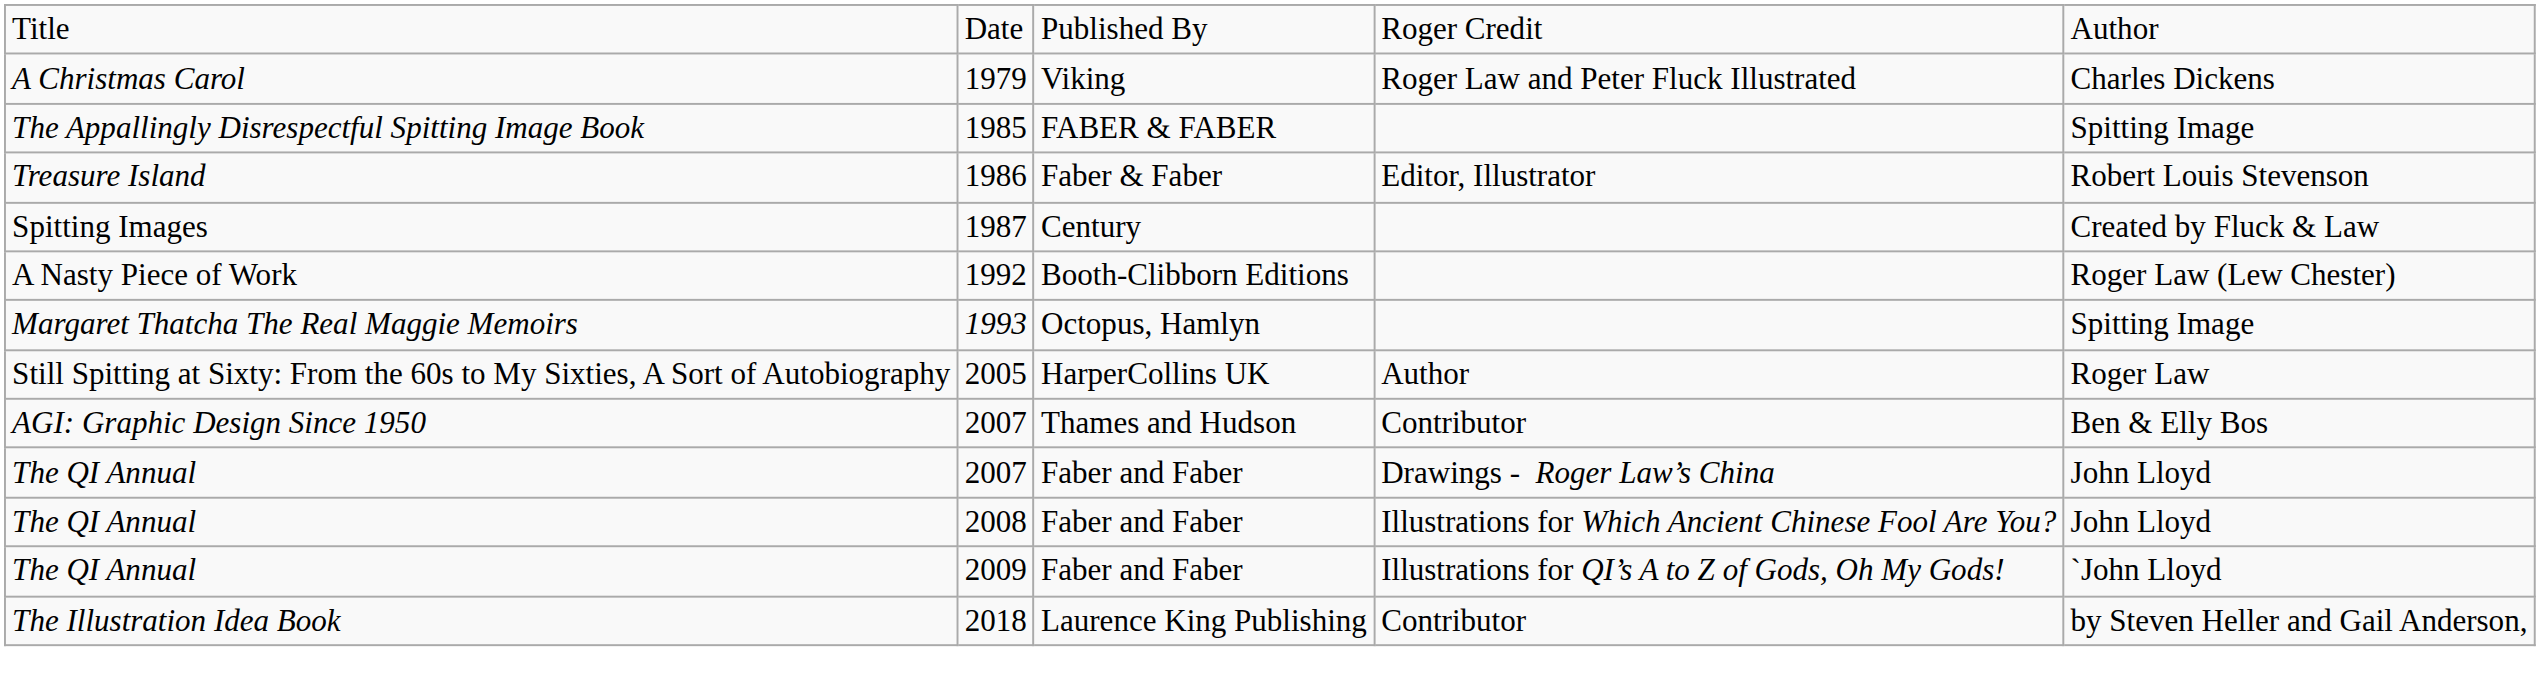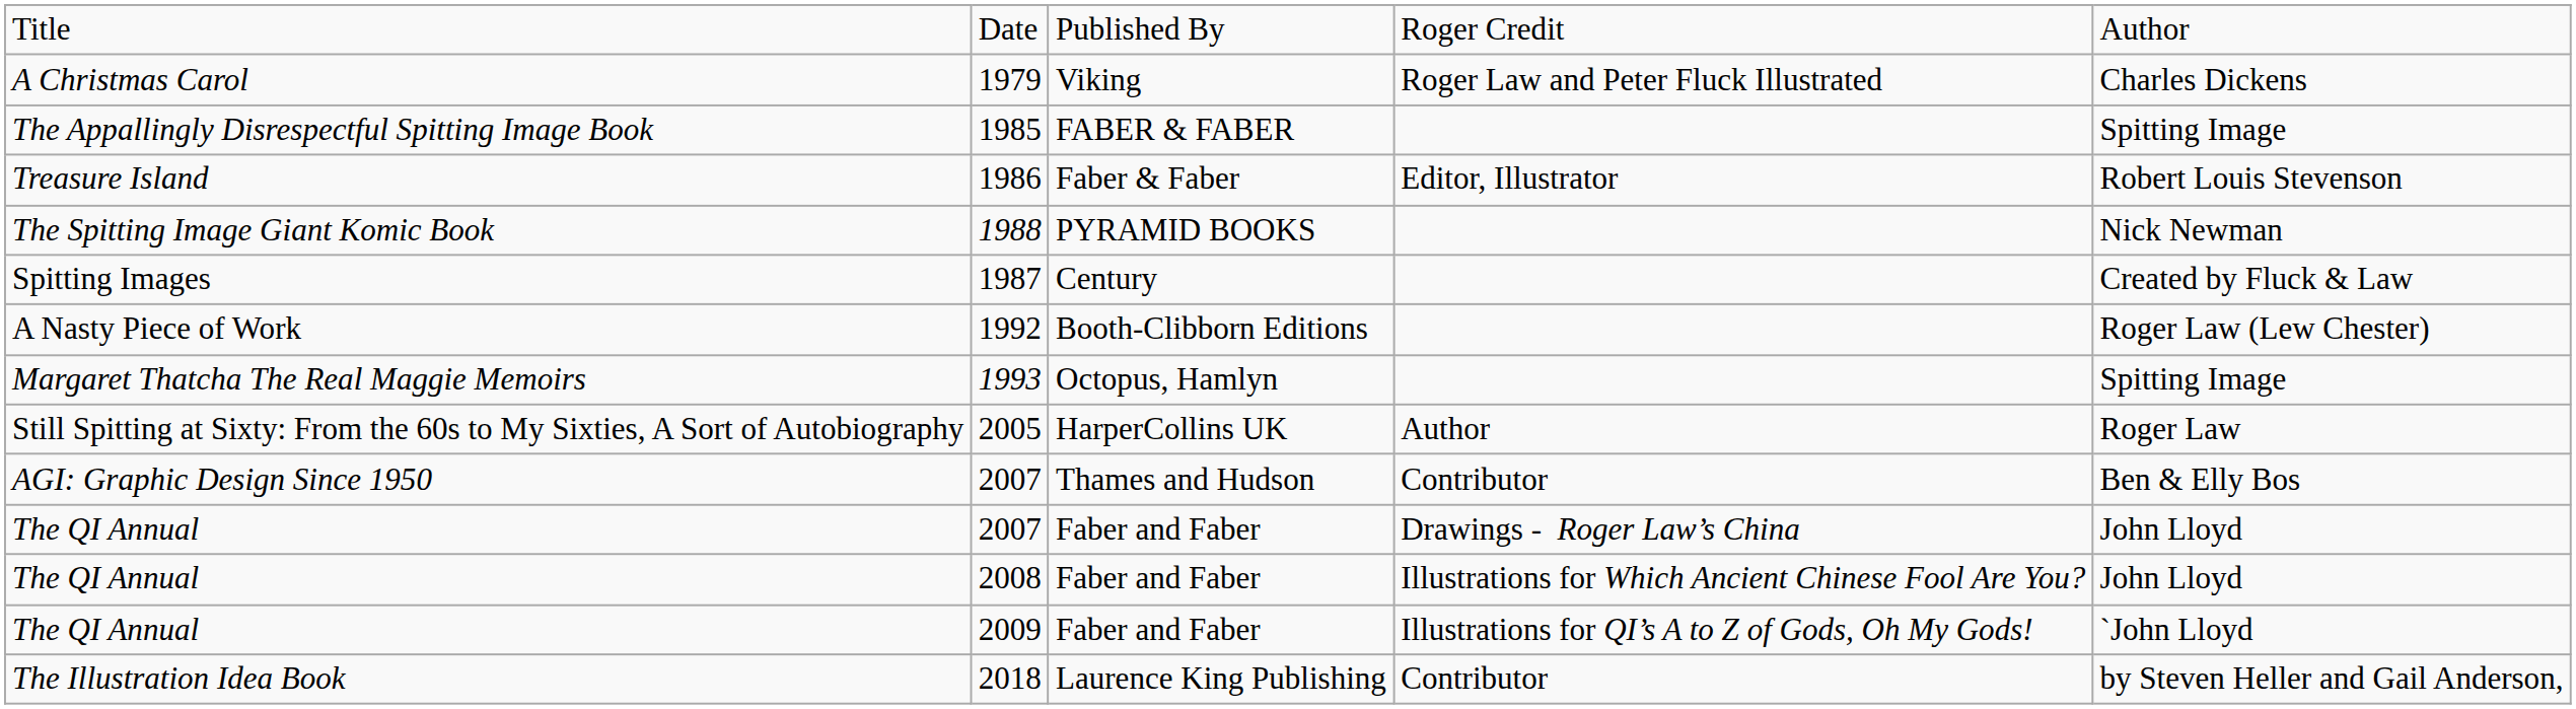 <table class="wikitable">
 <tr>
 <td>Title</td>
 <td>Date</td>
 <td>Published By</td>
 <td>Roger Credit</td>
 <td>Author</td>
 </tr>
 <tr>
 <td><em>A Christmas Carol</em></td>
 <td>1979</td>
 <td>Viking</td>
 <td>Roger Law and  Peter Fluck Illustrated</td>
 <td>Charles Dickens</td>
 </tr>
 <tr>
 <td><em>The Appallingly  Disrespectful Spitting Image Book</em></td>
 <td>1985</td>
 <td>FABER & FABER</td>
 <td></td>
 <td>Spitting Image</td>
 </tr>
 <tr>
 <td><em>Treasure Island</em></td>
 <td>1986</td>
 <td>Faber & Faber</td>
 <td>Editor, Illustrator</td>
 <td>Robert Louis Stevenson</td>
+</tr>
+<tr>
+<td><em>The Spitting  Image Giant Komic Book</em></td>
+<td><em>1988</em></td>
+<td>PYRAMID BOOKS</td>
+<td></td>
+<td>Nick Newman</td>
 </tr>
 <tr>
 <td>Spitting Images</td>
 <td>1987</td>
 <td>Century</td>
 <td></td>
 <td>Created by Fluck & Law</td>
 </tr>
 <tr>
 <td>A Nasty Piece of Work</td>
 <td>1992</td>
 <td>Booth-Clibborn Editions</td>
 <td></td>
 <td>Roger Law (Lew Chester)</td>
 </tr>
 <tr>
 <td><em>Margaret Thatcha  The Real Maggie Memoirs</em></td>
 <td><em>1993</em></td>
 <td>Octopus,  Hamlyn</td>
 <td></td>
 <td>Spitting Image</td>
 </tr>
 <tr>
 <td>Still Spitting at Sixty: From the 60s to My Sixties, A Sort of Autobiography</td>
 <td>2005</td>
 <td>HarperCollins UK</td>
 <td>Author</td>
 <td>Roger Law</td>
 </tr>
 <tr>
 <td><em>AGI: Graphic  Design Since 1950</em></td>
 <td>2007</td>
 <td>Thames and Hudson</td>
 <td>Contributor</td>
 <td>Ben & Elly Bos</td>
 </tr>
 <tr>
 <td><em>The QI Annual</em></td>
 <td>2007</td>
 <td>Faber and Faber</td>
 <td>Drawings -  <em>Roger Law’s China</em></td>
 <td>John Lloyd</td>
 </tr>
 <tr>
 <td><em>The QI Annual</em></td>
 <td>2008</td>
 <td>Faber and Faber</td>
 <td>Illustrations for  <em>Which Ancient Chinese Fool Are You?</em></td>
 <td>John Lloyd</td>
 </tr>
 <tr>
 <td><em>The QI Annual</em></td>
 <td>2009</td>
 <td>Faber and Faber</td>
 <td>Illustrations for  <em>QI’s A to Z of Gods, Oh My Gods!</em></td>
 <td>`John Lloyd</td>
 </tr>
 <tr>
 <td><em>The Illustration Idea Book</em></td>
 <td>2018</td>
 <td>Laurence King Publishing</td>
 <td>Contributor</td>
 <td>by Steven Heller  and Gail Anderson,</td>
 </tr>
 </table>
